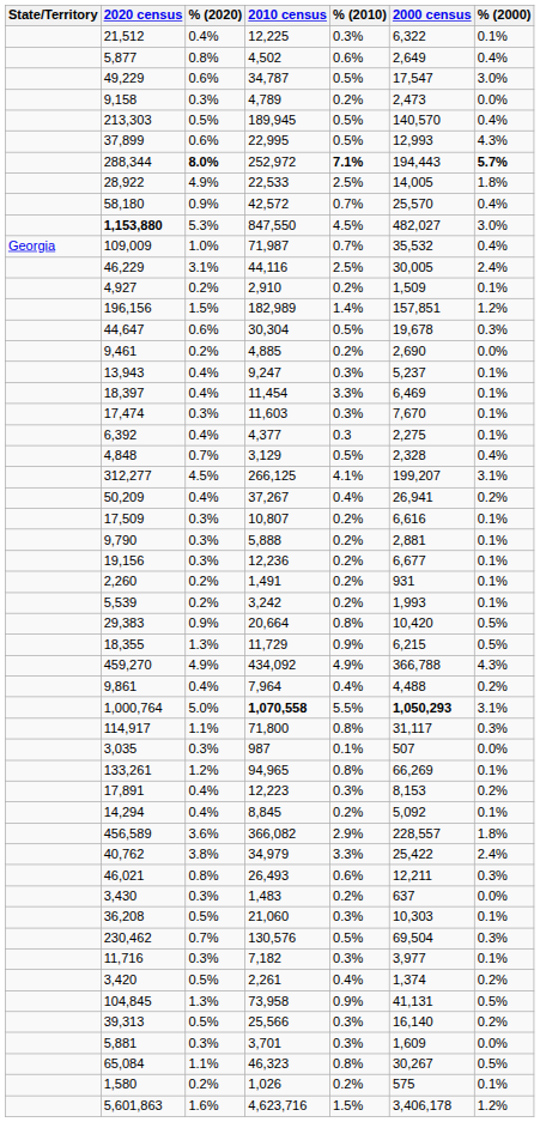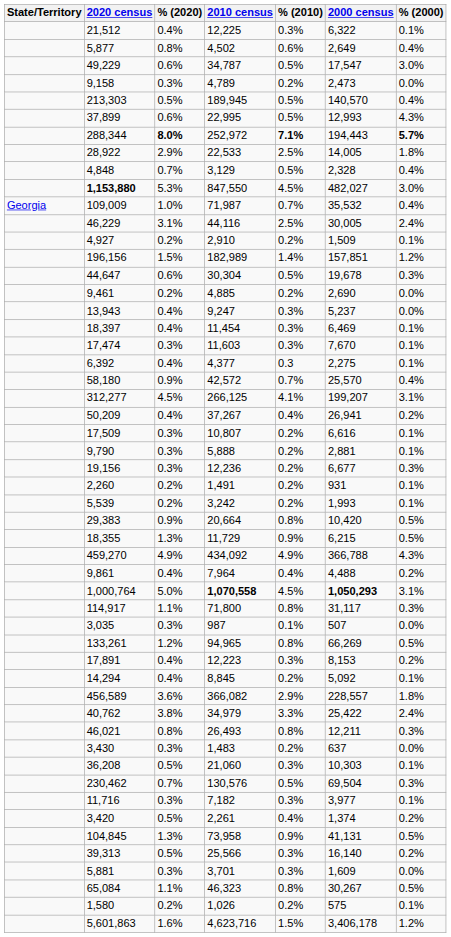 <table class="wikitable sortable col1left col2right col3right col4right col5right col6right col7right">
 <tr>
 <th>State/Territory</th>
 <th><a href='#'>2020 census</a></th>
 <th>% (2020)</th>
 <th><a href='#'>2010 census</a></th>
 <th>% (2010)</th>
 <th><a href='#'>2000 census</a></th>
 <th>% (2000)</th>
 </tr>
 <tr>
 <td></td>
 <td>21,512</td>
 <td>0.4%</td>
 <td>12,225</td>
 <td>0.3%</td>
 <td>6,322</td>
 <td>0.1%</td>
 </tr>
 <tr>
 <td></td>
 <td>5,877</td>
 <td>0.8%</td>
 <td>4,502</td>
 <td>0.6%</td>
 <td>2,649</td>
 <td>0.4%</td>
 </tr>
 <tr>
 <td></td>
 <td>49,229</td>
 <td>0.6%</td>
 <td>34,787</td>
 <td>0.5%</td>
 <td>17,547</td>
 <td>3.0%</td>
 </tr>
 <tr>
 <td></td>
 <td>9,158</td>
 <td>0.3%</td>
 <td>4,789</td>
 <td>0.2%</td>
 <td>2,473</td>
 <td>0.0%</td>
 </tr>
 <tr>
 <td></td>
 <td>213,303</td>
 <td>0.5%</td>
 <td>189,945</td>
 <td>0.5%</td>
 <td>140,570</td>
 <td>0.4%</td>
 </tr>
 <tr>
 <td></td>
 <td>37,899</td>
 <td>0.6%</td>
 <td>22,995</td>
 <td>0.5%</td>
 <td>12,993</td>
 <td>4.3%</td>
 </tr>
 <tr>
 <td></td>
 <td>288,344</td>
 <td><strong>8.0%</strong></td>
 <td>252,972</td>
 <td><strong>7.1%</strong></td>
 <td>194,443</td>
 <td><strong>5.7%</strong></td>
 </tr>
 <tr>
 <td></td>
 <td>28,922</td>
-<td>4.9%</td>
+<td>2.9%</td>
 <td>22,533</td>
 <td>2.5%</td>
 <td>14,005</td>
 <td>1.8%</td>
 </tr>
 <tr>
 <td></td>
-<td>58,180</td>
-<td>0.9%</td>
-<td>42,572</td>
+<td>4,848</td>
 <td>0.7%</td>
-<td>25,570</td>
+<td>3,129</td>
+<td>0.5%</td>
+<td>2,328</td>
 <td>0.4%</td>
 </tr>
 <tr>
 <td></td>
 <td><strong>1,153,880</strong></td>
 <td>5.3%</td>
 <td>847,550</td>
 <td>4.5%</td>
 <td>482,027</td>
 <td>3.0%</td>
 </tr>
 <tr>
 <td> <a href='#'>Georgia</a></td>
 <td>109,009</td>
 <td>1.0%</td>
 <td>71,987</td>
 <td>0.7%</td>
 <td>35,532</td>
 <td>0.4%</td>
 </tr>
 <tr>
 <td></td>
 <td>46,229</td>
 <td>3.1%</td>
 <td>44,116</td>
 <td>2.5%</td>
 <td>30,005</td>
 <td>2.4%</td>
 </tr>
 <tr>
 <td></td>
 <td>4,927</td>
 <td>0.2%</td>
 <td>2,910</td>
 <td>0.2%</td>
 <td>1,509</td>
 <td>0.1%</td>
 </tr>
 <tr>
 <td></td>
 <td>196,156</td>
 <td>1.5%</td>
 <td>182,989</td>
 <td>1.4%</td>
 <td>157,851</td>
 <td>1.2%</td>
 </tr>
 <tr>
 <td></td>
 <td>44,647</td>
 <td>0.6%</td>
 <td>30,304</td>
 <td>0.5%</td>
 <td>19,678</td>
 <td>0.3%</td>
 </tr>
 <tr>
 <td></td>
 <td>9,461</td>
 <td>0.2%</td>
 <td>4,885</td>
 <td>0.2%</td>
 <td>2,690</td>
 <td>0.0%</td>
 </tr>
 <tr>
 <td></td>
 <td>13,943</td>
 <td>0.4%</td>
 <td>9,247</td>
 <td>0.3%</td>
 <td>5,237</td>
-<td>0.1%</td>
+<td>0.0%</td>
 </tr>
 <tr>
 <td></td>
 <td>18,397</td>
 <td>0.4%</td>
 <td>11,454</td>
-<td>3.3%</td>
+<td>0.3%</td>
 <td>6,469</td>
 <td>0.1%</td>
 </tr>
 <tr>
 <td></td>
 <td>17,474</td>
 <td>0.3%</td>
 <td>11,603</td>
 <td>0.3%</td>
 <td>7,670</td>
 <td>0.1%</td>
 </tr>
 <tr>
 <td></td>
 <td>6,392</td>
 <td>0.4%</td>
 <td>4,377</td>
 <td>0.3</td>
 <td>2,275</td>
 <td>0.1%</td>
 </tr>
 <tr>
 <td></td>
-<td>4,848</td>
+<td>58,180</td>
+<td>0.9%</td>
+<td>42,572</td>
 <td>0.7%</td>
-<td>3,129</td>
-<td>0.5%</td>
-<td>2,328</td>
+<td>25,570</td>
 <td>0.4%</td>
 </tr>
 <tr>
 <td></td>
 <td>312,277</td>
 <td>4.5%</td>
 <td>266,125</td>
 <td>4.1%</td>
 <td>199,207</td>
 <td>3.1%</td>
 </tr>
 <tr>
 <td></td>
 <td>50,209</td>
 <td>0.4%</td>
 <td>37,267</td>
 <td>0.4%</td>
 <td>26,941</td>
 <td>0.2%</td>
 </tr>
 <tr>
 <td></td>
 <td>17,509</td>
 <td>0.3%</td>
 <td>10,807</td>
 <td>0.2%</td>
 <td>6,616</td>
 <td>0.1%</td>
 </tr>
 <tr>
 <td></td>
 <td>9,790</td>
 <td>0.3%</td>
 <td>5,888</td>
 <td>0.2%</td>
 <td>2,881</td>
 <td>0.1%</td>
 </tr>
 <tr>
 <td></td>
 <td>19,156</td>
 <td>0.3%</td>
 <td>12,236</td>
 <td>0.2%</td>
 <td>6,677</td>
-<td>0.1%</td>
+<td>0.3%</td>
 </tr>
 <tr>
 <td></td>
 <td>2,260</td>
 <td>0.2%</td>
 <td>1,491</td>
 <td>0.2%</td>
 <td>931</td>
 <td>0.1%</td>
 </tr>
 <tr>
 <td></td>
 <td>5,539</td>
 <td>0.2%</td>
 <td>3,242</td>
 <td>0.2%</td>
 <td>1,993</td>
 <td>0.1%</td>
 </tr>
 <tr>
 <td></td>
 <td>29,383</td>
 <td>0.9%</td>
 <td>20,664</td>
 <td>0.8%</td>
 <td>10,420</td>
 <td>0.5%</td>
 </tr>
 <tr>
 <td></td>
 <td>18,355</td>
 <td>1.3%</td>
 <td>11,729</td>
 <td>0.9%</td>
 <td>6,215</td>
 <td>0.5%</td>
 </tr>
 <tr>
 <td></td>
 <td>459,270</td>
 <td>4.9%</td>
 <td>434,092</td>
 <td>4.9%</td>
 <td>366,788</td>
 <td>4.3%</td>
 </tr>
 <tr>
 <td></td>
 <td>9,861</td>
 <td>0.4%</td>
 <td>7,964</td>
 <td>0.4%</td>
 <td>4,488</td>
 <td>0.2%</td>
 </tr>
 <tr>
 <td></td>
 <td>1,000,764</td>
 <td>5.0%</td>
 <td><strong>1,070,558</strong></td>
-<td>5.5%</td>
+<td>4.5%</td>
 <td><strong>1,050,293</strong></td>
 <td>3.1%</td>
 </tr>
 <tr>
 <td></td>
 <td>114,917</td>
 <td>1.1%</td>
 <td>71,800</td>
 <td>0.8%</td>
 <td>31,117</td>
 <td>0.3%</td>
 </tr>
 <tr>
 <td></td>
 <td>3,035</td>
 <td>0.3%</td>
 <td>987</td>
 <td>0.1%</td>
 <td>507</td>
 <td>0.0%</td>
 </tr>
 <tr>
 <td></td>
 <td>133,261</td>
 <td>1.2%</td>
 <td>94,965</td>
 <td>0.8%</td>
 <td>66,269</td>
-<td>0.1%</td>
+<td>0.5%</td>
 </tr>
 <tr>
 <td></td>
 <td>17,891</td>
 <td>0.4%</td>
 <td>12,223</td>
 <td>0.3%</td>
 <td>8,153</td>
 <td>0.2%</td>
 </tr>
 <tr>
 <td></td>
 <td>14,294</td>
 <td>0.4%</td>
 <td>8,845</td>
 <td>0.2%</td>
 <td>5,092</td>
 <td>0.1%</td>
 </tr>
 <tr>
 <td></td>
 <td>456,589</td>
 <td>3.6%</td>
 <td>366,082</td>
 <td>2.9%</td>
 <td>228,557</td>
 <td>1.8%</td>
 </tr>
 <tr>
 <td></td>
 <td>40,762</td>
 <td>3.8%</td>
 <td>34,979</td>
 <td>3.3%</td>
 <td>25,422</td>
 <td>2.4%</td>
 </tr>
 <tr>
 <td></td>
 <td>46,021</td>
 <td>0.8%</td>
 <td>26,493</td>
-<td>0.6%</td>
+<td>0.8%</td>
 <td>12,211</td>
 <td>0.3%</td>
 </tr>
 <tr>
 <td></td>
 <td>3,430</td>
 <td>0.3%</td>
 <td>1,483</td>
 <td>0.2%</td>
 <td>637</td>
 <td>0.0%</td>
 </tr>
 <tr>
 <td></td>
 <td>36,208</td>
 <td>0.5%</td>
 <td>21,060</td>
 <td>0.3%</td>
 <td>10,303</td>
 <td>0.1%</td>
 </tr>
 <tr>
 <td></td>
 <td>230,462</td>
 <td>0.7%</td>
 <td>130,576</td>
 <td>0.5%</td>
 <td>69,504</td>
 <td>0.3%</td>
 </tr>
 <tr>
 <td></td>
 <td>11,716</td>
 <td>0.3%</td>
 <td>7,182</td>
 <td>0.3%</td>
 <td>3,977</td>
 <td>0.1%</td>
 </tr>
 <tr>
 <td></td>
 <td>3,420</td>
 <td>0.5%</td>
 <td>2,261</td>
 <td>0.4%</td>
 <td>1,374</td>
 <td>0.2%</td>
 </tr>
 <tr>
 <td></td>
 <td>104,845</td>
 <td>1.3%</td>
 <td>73,958</td>
 <td>0.9%</td>
 <td>41,131</td>
 <td>0.5%</td>
 </tr>
 <tr>
 <td></td>
 <td>39,313</td>
 <td>0.5%</td>
 <td>25,566</td>
 <td>0.3%</td>
 <td>16,140</td>
 <td>0.2%</td>
 </tr>
 <tr>
 <td></td>
 <td>5,881</td>
 <td>0.3%</td>
 <td>3,701</td>
 <td>0.3%</td>
 <td>1,609</td>
 <td>0.0%</td>
 </tr>
 <tr>
 <td></td>
 <td>65,084</td>
 <td>1.1%</td>
 <td>46,323</td>
 <td>0.8%</td>
 <td>30,267</td>
 <td>0.5%</td>
 </tr>
 <tr>
 <td></td>
 <td>1,580</td>
 <td>0.2%</td>
 <td>1,026</td>
 <td>0.2%</td>
 <td>575</td>
 <td>0.1%</td>
 </tr>
 <tr>
 <td></td>
 <td>5,601,863</td>
 <td>1.6%</td>
 <td>4,623,716</td>
 <td>1.5%</td>
 <td>3,406,178</td>
 <td>1.2%</td>
 </tr>
 </table>
